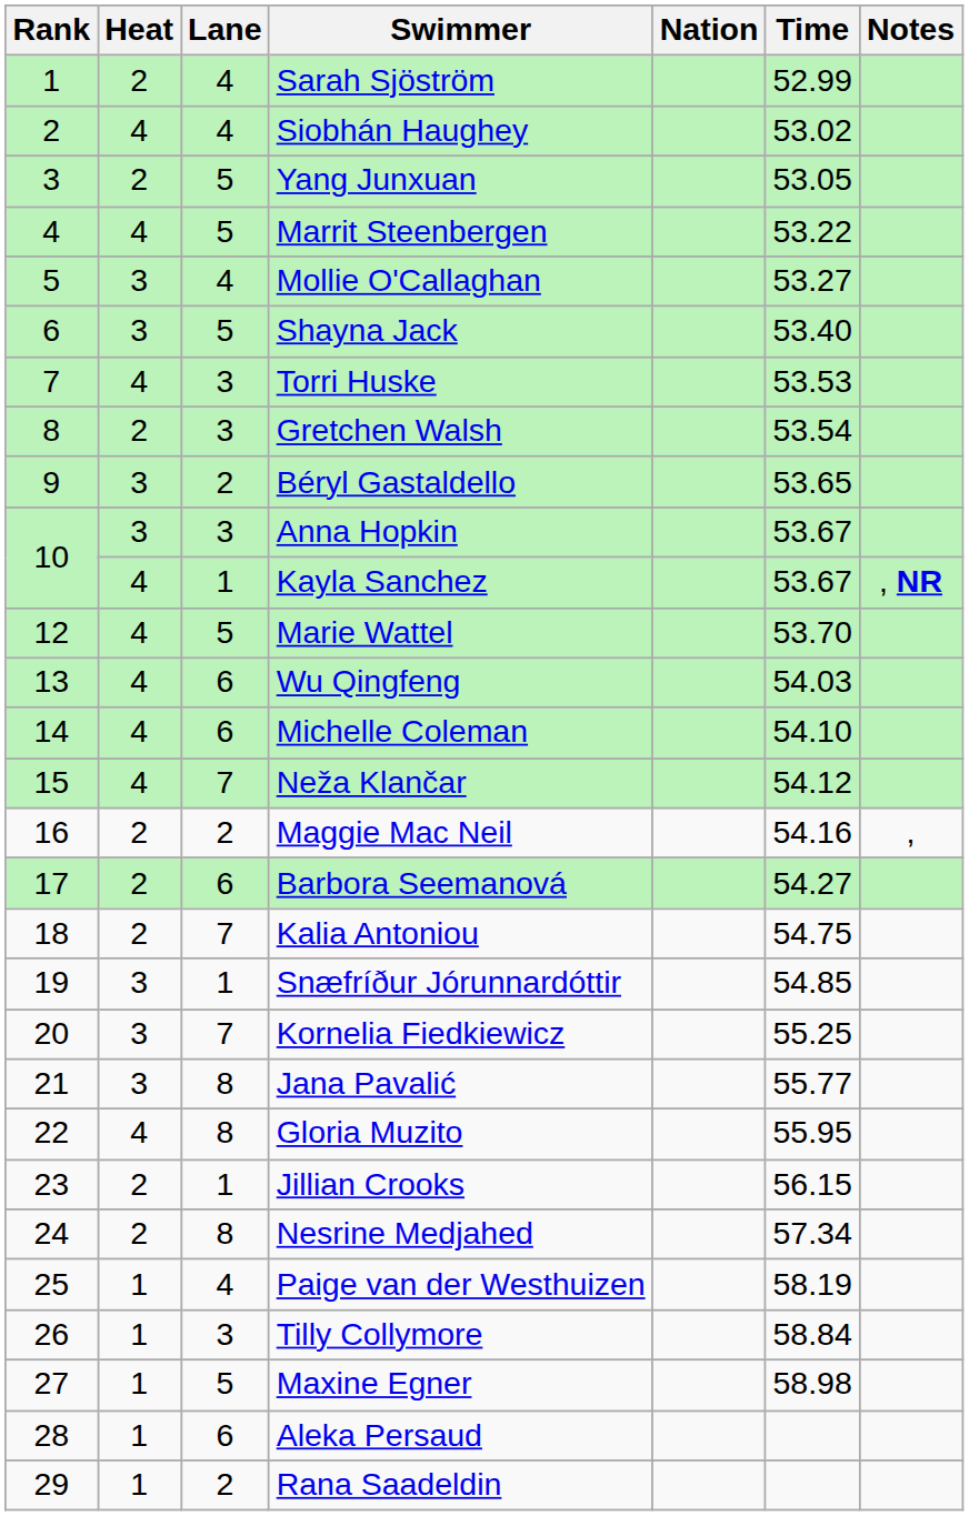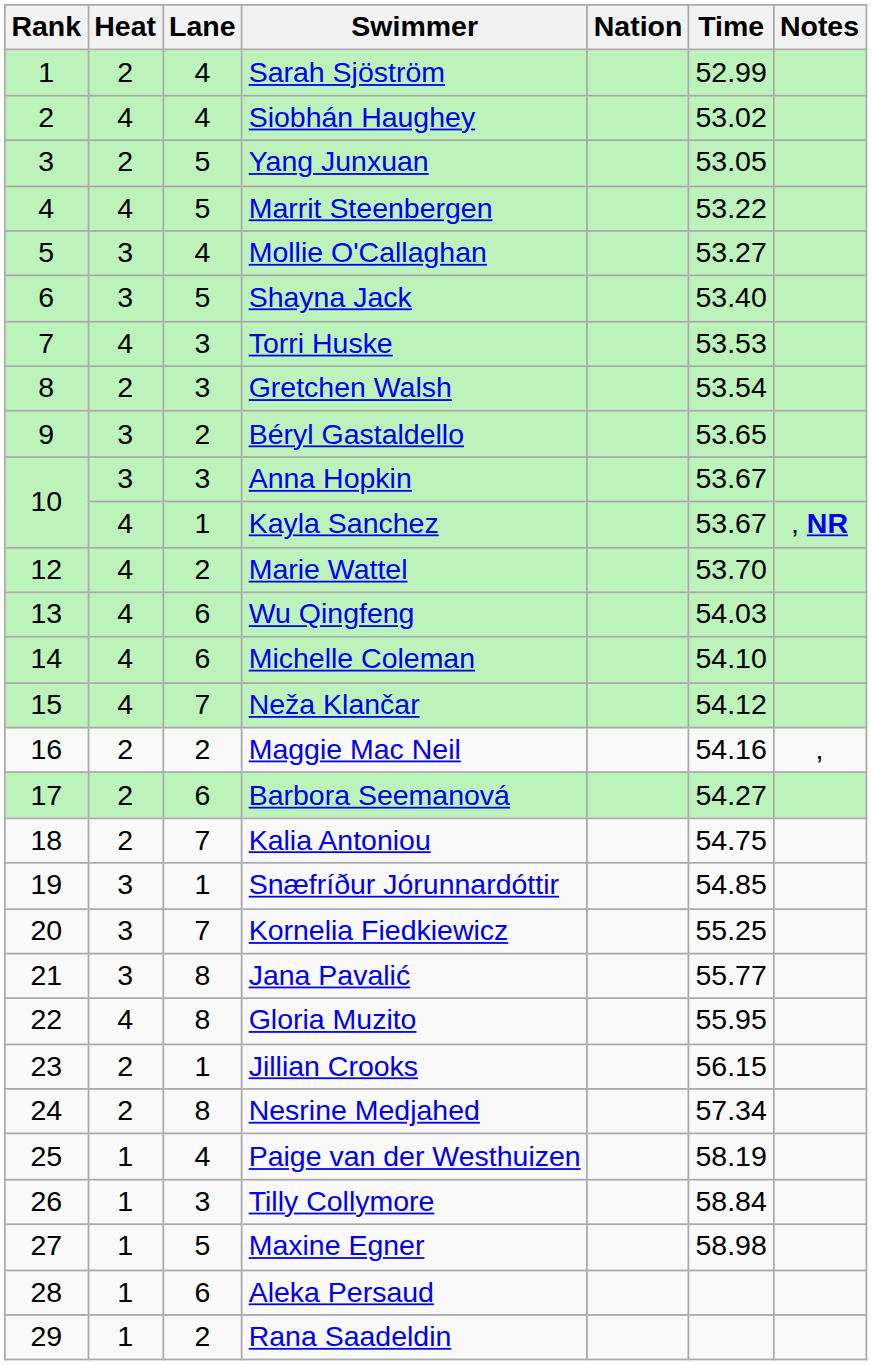 <table class="wikitable sortable mw-collapsible" style="text-align:center">
 <tr>
 <th scope="col">Rank</th>
 <th scope="col">Heat</th>
 <th scope="col">Lane</th>
 <th scope="col">Swimmer</th>
 <th scope="col">Nation</th>
 <th scope="col">Time</th>
 <th scope="col">Notes</th>
 </tr>
 <tr bgcolor=bbf3bb>
 <td align="center">1</td>
 <td>2</td>
 <td>4</td>
 <td align="left"><a href='#'>Sarah Sjöström</a></td>
 <td align="left"></td>
 <td>52.99</td>
 <td></td>
 </tr>
 <tr bgcolor=bbf3bb>
 <td align="center">2</td>
 <td>4</td>
 <td>4</td>
 <td align="left"><a href='#'>Siobhán Haughey</a></td>
 <td align="left"></td>
 <td>53.02</td>
 <td></td>
 </tr>
 <tr bgcolor=bbf3bb>
 <td align="center">3</td>
 <td>2</td>
 <td>5</td>
 <td align="left"><a href='#'>Yang Junxuan</a></td>
 <td align="left"></td>
 <td>53.05</td>
 <td></td>
 </tr>
 <tr bgcolor=bbf3bb>
 <td align="center">4</td>
 <td>4</td>
 <td>5</td>
 <td align="left"><a href='#'>Marrit Steenbergen</a></td>
 <td align="left"></td>
 <td>53.22</td>
 <td></td>
 </tr>
 <tr bgcolor=bbf3bb>
 <td align="center">5</td>
 <td>3</td>
 <td>4</td>
 <td align="left"><a href='#'>Mollie O'Callaghan</a></td>
 <td align="left"></td>
 <td>53.27</td>
 <td></td>
 </tr>
 <tr bgcolor=bbf3bb>
 <td align="center">6</td>
 <td>3</td>
 <td>5</td>
 <td align="left"><a href='#'>Shayna Jack</a></td>
 <td align="left"></td>
 <td>53.40</td>
 <td></td>
 </tr>
 <tr bgcolor=bbf3bb>
 <td align="center">7</td>
 <td>4</td>
 <td>3</td>
 <td align="left"><a href='#'>Torri Huske</a></td>
 <td align="left"></td>
 <td>53.53</td>
 <td></td>
 </tr>
 <tr bgcolor=bbf3bb>
 <td align="center">8</td>
 <td>2</td>
 <td>3</td>
 <td align="left"><a href='#'>Gretchen Walsh</a></td>
 <td align="left"></td>
 <td>53.54</td>
 <td></td>
 </tr>
 <tr bgcolor=bbf3bb>
 <td align="center">9</td>
 <td>3</td>
 <td>2</td>
 <td align="left"><a href='#'>Béryl Gastaldello</a></td>
 <td align="left"></td>
 <td>53.65</td>
 <td></td>
 </tr>
 <tr bgcolor=bbf3bb>
 <td rowspan=2>10</td>
 <td>3</td>
 <td>3</td>
 <td align="left"><a href='#'>Anna Hopkin</a></td>
 <td align="left"></td>
 <td>53.67</td>
 <td></td>
 </tr>
 <tr bgcolor=bbf3bb>
 <td>4</td>
 <td>1</td>
 <td align="left"><a href='#'>Kayla Sanchez</a></td>
 <td align="left"></td>
 <td>53.67</td>
 <td>, <strong><a href='#'>NR</a></strong></td>
 </tr>
 <tr bgcolor=bbf3bb>
 <td align="center">12</td>
 <td>4</td>
-<td>5</td>
+<td>2</td>
 <td align="left"><a href='#'>Marie Wattel</a></td>
 <td align="left"></td>
 <td>53.70</td>
 <td></td>
 </tr>
 <tr bgcolor=bbf3bb>
 <td align="center">13</td>
 <td>4</td>
 <td>6</td>
 <td align="left"><a href='#'>Wu Qingfeng</a></td>
 <td align="left"></td>
 <td>54.03</td>
 <td></td>
 </tr>
 <tr bgcolor=bbf3bb>
 <td align="center">14</td>
 <td>4</td>
 <td>6</td>
 <td align="left"><a href='#'>Michelle Coleman</a></td>
 <td align="left"></td>
 <td>54.10</td>
 <td></td>
 </tr>
 <tr bgcolor=bbf3bb>
 <td align="center">15</td>
 <td>4</td>
 <td>7</td>
 <td align="left"><a href='#'>Neža Klančar</a></td>
 <td align="left"></td>
 <td>54.12</td>
 <td></td>
 </tr>
 <tr>
 <td align="center">16</td>
 <td>2</td>
 <td>2</td>
 <td align="left"><a href='#'>Maggie Mac Neil</a></td>
 <td align="left"></td>
 <td>54.16</td>
 <td>, </td>
 </tr>
 <tr bgcolor=bbf3bb>
 <td align="center">17</td>
 <td>2</td>
 <td>6</td>
 <td align="left"><a href='#'>Barbora Seemanová</a></td>
 <td align="left"></td>
 <td>54.27</td>
 <td></td>
 </tr>
 <tr>
 <td align="center">18</td>
 <td>2</td>
 <td>7</td>
 <td align="left"><a href='#'>Kalia Antoniou</a></td>
 <td align="left"></td>
 <td>54.75</td>
 <td></td>
 </tr>
 <tr>
 <td align="center">19</td>
 <td>3</td>
 <td>1</td>
 <td align="left"><a href='#'>Snæfríður Jórunnardóttir</a></td>
 <td align="left"></td>
 <td>54.85</td>
 <td></td>
 </tr>
 <tr>
 <td align="center">20</td>
 <td>3</td>
 <td>7</td>
 <td align="left"><a href='#'>Kornelia Fiedkiewicz</a></td>
 <td align="left"></td>
 <td>55.25</td>
 <td></td>
 </tr>
 <tr>
 <td align="center">21</td>
 <td>3</td>
 <td>8</td>
 <td align="left"><a href='#'>Jana Pavalić</a></td>
 <td align="left"></td>
 <td>55.77</td>
 <td></td>
 </tr>
 <tr>
 <td align="center">22</td>
 <td>4</td>
 <td>8</td>
 <td align="left"><a href='#'>Gloria Muzito</a></td>
 <td align="left"></td>
 <td>55.95</td>
 <td></td>
 </tr>
 <tr>
 <td align="center">23</td>
 <td>2</td>
 <td>1</td>
 <td align="left"><a href='#'>Jillian Crooks</a></td>
 <td align="left"></td>
 <td>56.15</td>
 <td></td>
 </tr>
 <tr>
 <td align="center">24</td>
 <td>2</td>
 <td>8</td>
 <td align="left"><a href='#'>Nesrine Medjahed</a></td>
 <td align="left"></td>
 <td>57.34</td>
 <td></td>
 </tr>
 <tr>
 <td align="center">25</td>
 <td>1</td>
 <td>4</td>
 <td align="left"><a href='#'>Paige van der Westhuizen</a></td>
 <td align="left"></td>
 <td>58.19</td>
 <td></td>
 </tr>
 <tr>
 <td align="center">26</td>
 <td>1</td>
 <td>3</td>
 <td align="left"><a href='#'>Tilly Collymore</a></td>
 <td align="left"></td>
 <td>58.84</td>
 <td></td>
 </tr>
 <tr>
 <td align="center">27</td>
 <td>1</td>
 <td>5</td>
 <td align="left"><a href='#'>Maxine Egner</a></td>
 <td align="left"></td>
 <td>58.98</td>
 <td></td>
 </tr>
 <tr>
 <td align="center">28</td>
 <td>1</td>
 <td>6</td>
 <td align="left"><a href='#'>Aleka Persaud</a></td>
 <td align="left"></td>
 <td></td>
 <td></td>
 </tr>
 <tr>
 <td align="center">29</td>
 <td>1</td>
 <td>2</td>
 <td align="left"><a href='#'>Rana Saadeldin</a></td>
 <td align="left"></td>
 <td></td>
 <td></td>
 </tr>
 </table>
